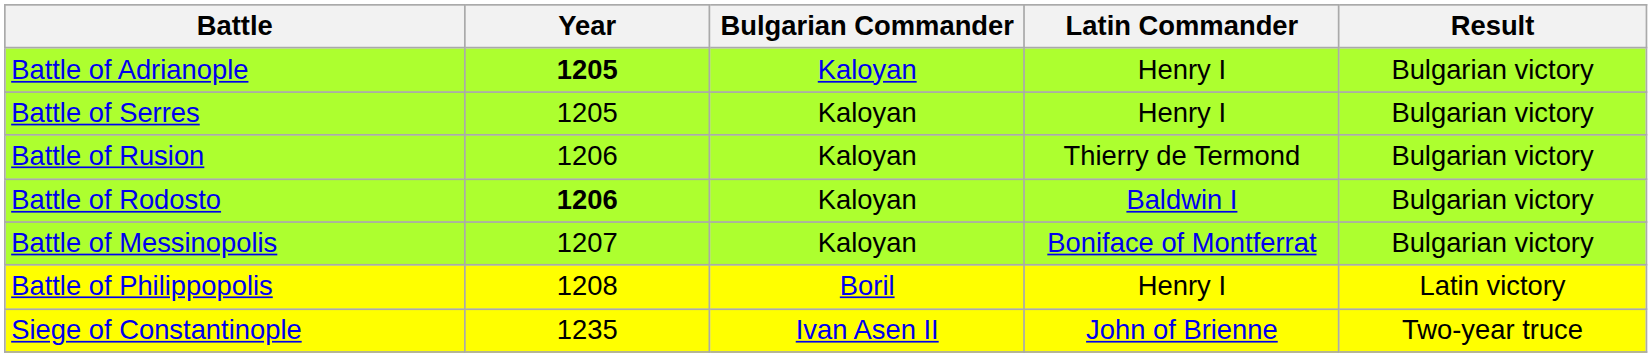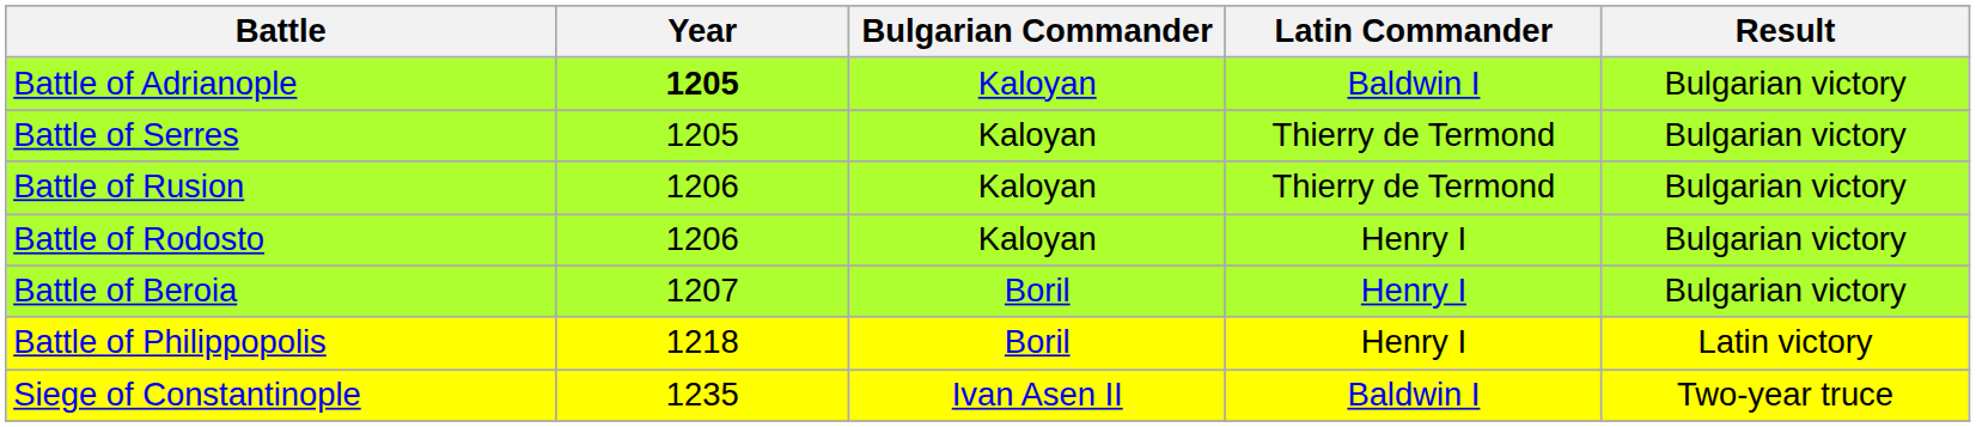 <table style="width:76%;" class="wikitable">
 <tr>
 <th style="width:15%;">Battle</th>
 <th style="width:8%;">Year</th>
 <th style="width:10%;"> Bulgarian Commander</th>
 <th style="width:10%;"> Latin Commander</th>
 <th style="width:10%;">Result</th>
 </tr>
 <tr style="background:#adff2f;">
 <td align="left"><a href='#'>Battle of Adrianople</a></td>
 <td style="text-align:center;"><strong>1205</strong></td>
 <td style="text-align:center;"><a href='#'>Kaloyan</a></td>
-<td style="text-align:center;">Henry I</td>
+<td style="text-align:center;"><a href='#'>Baldwin I</a></td>
 <td style="text-align:center;">Bulgarian victory</td>
 </tr>
 <tr style="background:#adff2f;">
 <td align="left"><a href='#'>Battle of Serres</a></td>
 <td style="text-align:center;">1205</td>
 <td style="text-align:center;">Kaloyan</td>
-<td style="text-align:center;">Henry I</td>
+<td style="text-align:center;">Thierry de Termond</td>
 <td style="text-align:center;">Bulgarian victory</td>
 </tr>
 <tr style="background:#adff2f;">
 <td align="left"><a href='#'>Battle of Rusion</a></td>
 <td style="text-align:center;">1206</td>
 <td style="text-align:center;">Kaloyan</td>
 <td style="text-align:center;">Thierry de Termond</td>
 <td style="text-align:center;">Bulgarian victory</td>
 </tr>
 <tr style="background:#adff2f;">
 <td align="left"><a href='#'>Battle of Rodosto</a></td>
-<td style="text-align:center;"><strong>1206</strong></td>
+<td style="text-align:center;">1206</td>
 <td style="text-align:center;">Kaloyan</td>
-<td style="text-align:center;"><a href='#'>Baldwin I</a></td>
+<td style="text-align:center;">Henry I</td>
 <td style="text-align:center;">Bulgarian victory</td>
 </tr>
 <tr style="background:#adff2f;">
-<td align="left"><a href='#'>Battle of Messinopolis</a></td>
+<td align="left"><a href='#'>Battle of Beroia</a></td>
 <td style="text-align:center;">1207</td>
-<td style="text-align:center;">Kaloyan</td>
-<td style="text-align:center;"><a href='#'>Boniface of Montferrat</a></td>
+<td style="text-align:center;"><a href='#'>Boril</a></td>
+<td style="text-align:center;"><a href='#'>Henry I</a></td>
 <td style="text-align:center;">Bulgarian victory</td>
 </tr>
 <tr style="background:yellow;">
 <td align="left"><a href='#'>Battle of Philippopolis</a></td>
-<td style="text-align:center;">1208</td>
+<td style="text-align:center;">1218</td>
 <td style="text-align:center;"><a href='#'>Boril</a></td>
 <td style="text-align:center;">Henry I</td>
 <td style="text-align:center;">Latin victory</td>
 </tr>
 <tr style="background:yellow;">
 <td align="left"><a href='#'>Siege of Constantinople</a></td>
 <td style="text-align:center;">1235</td>
 <td style="text-align:center;"><a href='#'>Ivan Asen II</a></td>
-<td style="text-align:center;"><a href='#'>John of Brienne</a></td>
+<td style="text-align:center;"><a href='#'>Baldwin I</a></td>
 <td style="text-align:center;">Two-year truce</td>
 </tr>
 </table>
